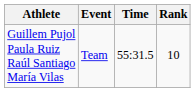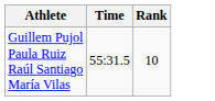 <table class=wikitable style="font-size:90%;">
 <tr>
 <th>Athlete</th>
-<th>Event</th>
 <th>Time</th>
 <th>Rank</th>
 </tr>
 <tr align=center>
 <td align=left><a href='#'>Guillem Pujol</a><br><a href='#'>Paula Ruiz</a><br><a href='#'>Raúl Santiago</a><br><a href='#'>María Vilas</a></td>
-<td align=left><a href='#'>Team</a></td>
 <td>55:31.5</td>
 <td>10</td>
 </tr>
 </table>
